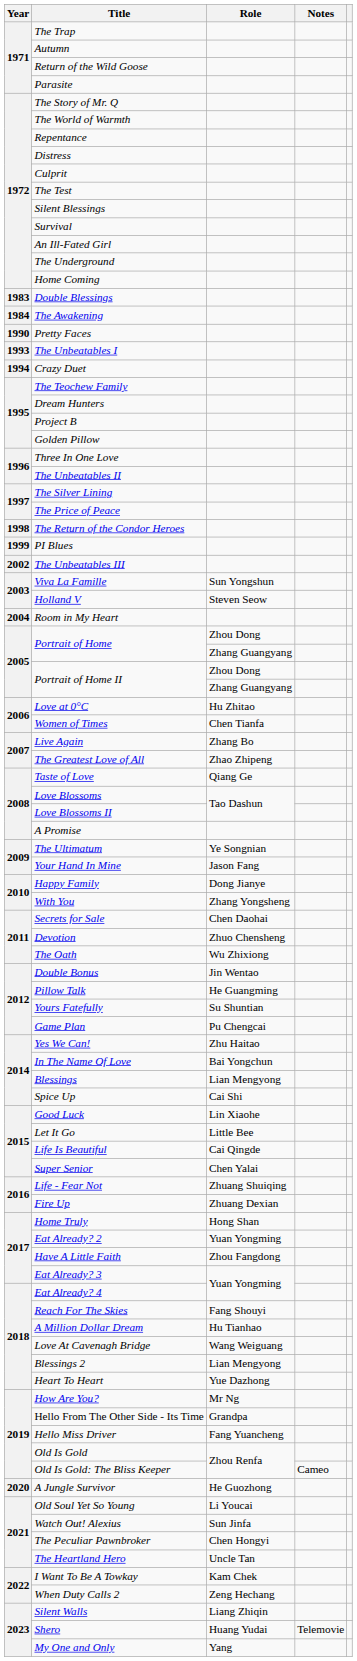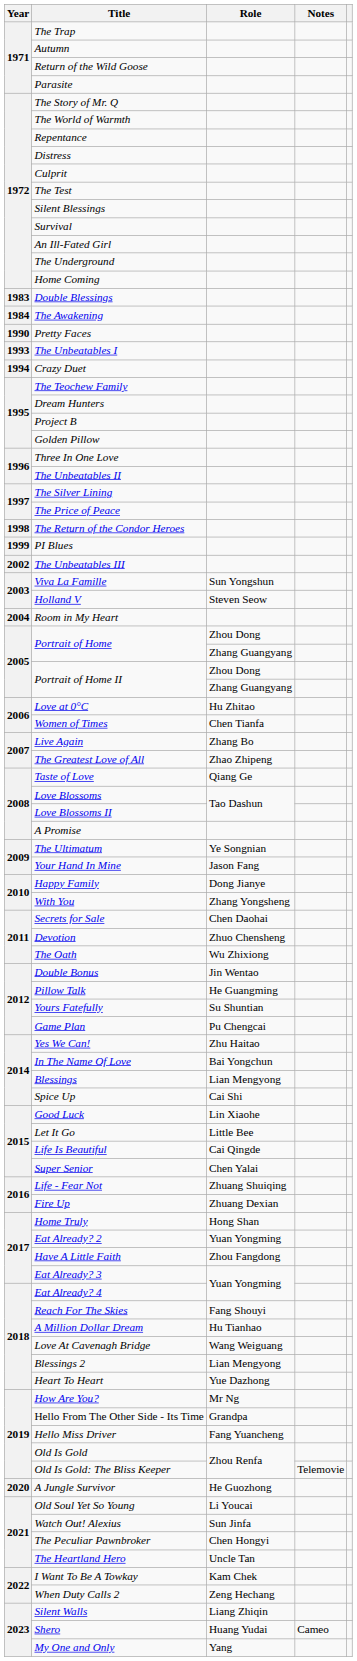 <table class="wikitable sortable plainrowheaders">
 <tr>
 <th scope="col">Year</th>
 <th scope="col">Title</th>
 <th scope="col">Role</th>
 <th scope="col" class="unsortable">Notes</th>
 <th scope="col" class="unsortable"></th>
 </tr>
 <tr>
 <th scope="row" rowspan="4">1971</th>
 <td><em>The Trap</em></td>
 <td></td>
 <td></td>
 <td></td>
 </tr>
 <tr>
 <td><em>Autumn</em></td>
 <td></td>
 <td></td>
 <td></td>
 </tr>
 <tr>
 <td><em>Return of the Wild Goose</em></td>
 <td></td>
 <td></td>
 <td></td>
 </tr>
 <tr>
 <td><em>Parasite</em></td>
 <td></td>
 <td></td>
 <td></td>
 </tr>
 <tr>
 <th scope="row" rowspan="11">1972</th>
 <td><em>The Story of Mr. Q</em></td>
 <td></td>
 <td></td>
 <td></td>
 </tr>
 <tr>
 <td><em>The World of Warmth</em></td>
 <td></td>
 <td></td>
 <td></td>
 </tr>
 <tr>
 <td><em>Repentance</em></td>
 <td></td>
 <td></td>
 <td></td>
 </tr>
 <tr>
 <td><em>Distress</em></td>
 <td></td>
 <td></td>
 <td></td>
 </tr>
 <tr>
 <td><em>Culprit</em></td>
 <td></td>
 <td></td>
 <td></td>
 </tr>
 <tr>
 <td><em>The Test</em></td>
 <td></td>
 <td></td>
 <td></td>
 </tr>
 <tr>
 <td><em>Silent Blessings</em></td>
 <td></td>
 <td></td>
 <td></td>
 </tr>
 <tr>
 <td><em>Survival</em></td>
 <td></td>
 <td></td>
 <td></td>
 </tr>
 <tr>
 <td><em>An Ill-Fated Girl</em></td>
 <td></td>
 <td></td>
 <td></td>
 </tr>
 <tr>
 <td><em>The Underground</em></td>
 <td></td>
 <td></td>
 <td></td>
 </tr>
 <tr>
 <td><em>Home Coming</em></td>
 <td></td>
 <td></td>
 <td></td>
 </tr>
 <tr>
 <th scope="row">1983</th>
 <td><em><a href='#'>Double Blessings</a></em></td>
 <td></td>
 <td></td>
 <td></td>
 </tr>
 <tr>
 <th scope="row">1984</th>
 <td><a href='#'><em>The Awakening</em></a></td>
 <td></td>
 <td></td>
 <td></td>
 </tr>
 <tr>
 <th scope="row">1990</th>
 <td><em>Pretty Faces</em></td>
 <td></td>
 <td></td>
 <td></td>
 </tr>
 <tr>
 <th scope="row">1993</th>
 <td><em><a href='#'>The Unbeatables I</a></em></td>
 <td></td>
 <td></td>
 <td></td>
 </tr>
 <tr>
 <th scope="row">1994</th>
 <td><em>Crazy Duet</em></td>
 <td></td>
 <td></td>
 <td></td>
 </tr>
 <tr>
 <th scope="row" rowspan="4">1995</th>
 <td><em><a href='#'>The Teochew Family</a></em></td>
 <td></td>
 <td></td>
 <td></td>
 </tr>
 <tr>
 <td><em>Dream Hunters</em></td>
 <td></td>
 <td></td>
 <td></td>
 </tr>
 <tr>
 <td><em>Project B</em></td>
 <td></td>
 <td></td>
 <td></td>
 </tr>
 <tr>
 <td><em>Golden Pillow</em></td>
 <td></td>
 <td></td>
 <td></td>
 </tr>
 <tr>
 <th scope="row" rowspan="2">1996</th>
 <td><em>Three In One Love</em></td>
 <td></td>
 <td></td>
 <td></td>
 </tr>
 <tr>
 <td><em><a href='#'>The Unbeatables II</a></em></td>
 <td></td>
 <td></td>
 <td></td>
 </tr>
 <tr>
 <th scope="row" rowspan="2">1997</th>
 <td><em><a href='#'>The Silver Lining</a></em></td>
 <td></td>
 <td></td>
 <td></td>
 </tr>
 <tr>
 <td><em><a href='#'>The Price of Peace</a></em></td>
 <td></td>
 <td></td>
 <td></td>
 </tr>
 <tr>
 <th scope="row">1998</th>
 <td><a href='#'><em>The Return of the Condor Heroes</em></a></td>
 <td></td>
 <td></td>
 <td></td>
 </tr>
 <tr>
 <th scope="row">1999</th>
 <td><em>PI Blues</em></td>
 <td></td>
 <td></td>
 <td></td>
 </tr>
 <tr>
 <th scope="row">2002</th>
 <td><em><a href='#'>The Unbeatables III</a></em></td>
 <td></td>
 <td></td>
 <td></td>
 </tr>
 <tr>
 <th scope="row" rowspan="2">2003</th>
 <td><a href='#'><em>Viva La Famille</em></a></td>
 <td>Sun Yongshun</td>
 <td></td>
 <td></td>
 </tr>
 <tr>
 <td><a href='#'><em>Holland V</em></a></td>
 <td>Steven Seow</td>
 <td></td>
 <td></td>
 </tr>
 <tr>
 <th scope="row">2004</th>
 <td><em>Room in My Heart</em></td>
 <td></td>
 <td></td>
 <td></td>
 </tr>
 <tr>
 <th scope="row" rowspan="4">2005</th>
 <td rowspan="2"><em><a href='#'>Portrait of Home</a></em></td>
 <td>Zhou Dong</td>
 <td></td>
 <td></td>
 </tr>
 <tr>
 <td>Zhang Guangyang</td>
 <td></td>
 <td></td>
 </tr>
 <tr>
 <td rowspan="2"><em>Portrait of Home II</em></td>
 <td>Zhou Dong</td>
 <td></td>
 <td></td>
 </tr>
 <tr>
 <td>Zhang Guangyang</td>
 <td></td>
 <td></td>
 </tr>
 <tr>
 <th scope="row" rowspan="2">2006</th>
 <td><em><a href='#'>Love at 0°C</a></em></td>
 <td>Hu Zhitao</td>
 <td></td>
 <td></td>
 </tr>
 <tr>
 <td><em><a href='#'>Women of Times</a></em></td>
 <td>Chen Tianfa</td>
 <td></td>
 <td></td>
 </tr>
 <tr>
 <th scope="row" rowspan="2">2007</th>
 <td><a href='#'><em>Live Again</em></a></td>
 <td>Zhang Bo</td>
 <td></td>
 <td></td>
 </tr>
 <tr>
 <td><a href='#'><em>The Greatest Love of All</em></a></td>
 <td>Zhao Zhipeng</td>
 <td></td>
 <td></td>
 </tr>
 <tr>
 <th scope="row" rowspan="4">2008</th>
 <td><a href='#'><em>Taste of Love</em></a></td>
 <td>Qiang Ge</td>
 <td></td>
 <td></td>
 </tr>
 <tr>
 <td><em><a href='#'>Love Blossoms</a></em></td>
 <td rowspan="2">Tao Dashun</td>
 <td></td>
 <td></td>
 </tr>
 <tr>
 <td><em><a href='#'>Love Blossoms II</a></em></td>
 <td></td>
 <td></td>
 </tr>
 <tr>
 <td><em>A Promise</em></td>
 <td></td>
 <td></td>
 <td></td>
 </tr>
 <tr>
 <th scope="row" rowspan="2">2009</th>
 <td><em><a href='#'>The Ultimatum</a></em></td>
 <td>Ye Songnian</td>
 <td></td>
 <td></td>
 </tr>
 <tr>
 <td><em><a href='#'>Your Hand In Mine</a></em></td>
 <td>Jason Fang</td>
 <td></td>
 <td></td>
 </tr>
 <tr>
 <th scope="row" rowspan="2">2010</th>
 <td><em><a href='#'>Happy Family</a></em></td>
 <td>Dong Jianye</td>
 <td></td>
 <td></td>
 </tr>
 <tr>
 <td><em><a href='#'>With You</a></em></td>
 <td>Zhang Yongsheng</td>
 <td></td>
 <td></td>
 </tr>
 <tr>
 <th scope="row" rowspan="3">2011</th>
 <td><em><a href='#'>Secrets for Sale</a></em></td>
 <td>Chen Daohai</td>
 <td></td>
 <td></td>
 </tr>
 <tr>
 <td><em><a href='#'>Devotion</a></em></td>
 <td>Zhuo Chensheng</td>
 <td></td>
 <td></td>
 </tr>
 <tr>
 <td><em><a href='#'>The Oath</a></em></td>
 <td>Wu Zhixiong</td>
 <td></td>
 <td></td>
 </tr>
 <tr>
 <th scope="row" rowspan="4">2012</th>
 <td><em><a href='#'>Double Bonus</a></em></td>
 <td>Jin Wentao</td>
 <td></td>
 <td></td>
 </tr>
 <tr>
 <td><em><a href='#'>Pillow Talk</a></em></td>
 <td>He Guangming</td>
 <td></td>
 <td></td>
 </tr>
 <tr>
 <td><em><a href='#'>Yours Fatefully</a></em></td>
 <td>Su Shuntian</td>
 <td></td>
 <td></td>
 </tr>
 <tr>
 <td><em><a href='#'>Game Plan</a></em></td>
 <td>Pu Chengcai</td>
 <td></td>
 <td></td>
 </tr>
 <tr>
 <th scope="row" rowspan="4">2014</th>
 <td><em><a href='#'>Yes We Can!</a></em></td>
 <td>Zhu Haitao</td>
 <td></td>
 <td></td>
 </tr>
 <tr>
 <td><em><a href='#'>In The Name Of Love</a></em></td>
 <td>Bai Yongchun</td>
 <td></td>
 <td></td>
 </tr>
 <tr>
 <td><em><a href='#'>Blessings</a></em></td>
 <td>Lian Mengyong</td>
 <td></td>
 <td></td>
 </tr>
 <tr>
 <td><em>Spice Up</em></td>
 <td>Cai Shi</td>
 <td></td>
 <td></td>
 </tr>
 <tr>
 <th scope="row" rowspan="4">2015</th>
 <td><em><a href='#'>Good Luck</a></em></td>
 <td>Lin Xiaohe</td>
 <td></td>
 <td></td>
 </tr>
 <tr>
 <td><em>Let It Go</em></td>
 <td>Little Bee</td>
 <td></td>
 <td></td>
 </tr>
 <tr>
 <td><em><a href='#'>Life Is Beautiful</a></em></td>
 <td>Cai Qingde</td>
 <td></td>
 <td></td>
 </tr>
 <tr>
 <td><em><a href='#'>Super Senior</a></em></td>
 <td>Chen Yalai</td>
 <td></td>
 <td></td>
 </tr>
 <tr>
 <th scope="row" rowspan="2">2016</th>
 <td><em><a href='#'>Life - Fear Not</a></em></td>
 <td>Zhuang Shuiqing</td>
 <td></td>
 <td></td>
 </tr>
 <tr>
 <td><em><a href='#'>Fire Up</a></em></td>
 <td>Zhuang Dexian</td>
 <td></td>
 <td></td>
 </tr>
 <tr>
 <th scope="row" rowspan="4">2017</th>
 <td><em><a href='#'>Home Truly</a></em></td>
 <td>Hong Shan</td>
 <td></td>
 <td></td>
 </tr>
 <tr>
 <td><em><a href='#'>Eat Already? 2</a></em></td>
 <td>Yuan Yongming</td>
 <td></td>
 <td></td>
 </tr>
 <tr>
 <td><em><a href='#'>Have A Little Faith</a></em></td>
 <td>Zhou Fangdong</td>
 <td></td>
 <td></td>
 </tr>
 <tr>
 <td><em><a href='#'>Eat Already? 3</a></em></td>
 <td rowspan="2">Yuan Yongming</td>
 <td></td>
 <td></td>
 </tr>
 <tr>
 <th scope="row" rowspan="6">2018</th>
 <td><em><a href='#'>Eat Already? 4</a></em></td>
 <td></td>
 <td></td>
 </tr>
 <tr>
 <td><em><a href='#'>Reach For The Skies</a></em></td>
 <td>Fang Shouyi</td>
 <td></td>
 <td></td>
 </tr>
 <tr>
 <td><em><a href='#'>A Million Dollar Dream</a></em></td>
 <td>Hu Tianhao</td>
 <td></td>
 <td></td>
 </tr>
 <tr>
 <td><em>Love At Cavenagh Bridge</em></td>
 <td>Wang Weiguang</td>
 <td></td>
 <td></td>
 </tr>
 <tr>
 <td><em>Blessings 2</em></td>
 <td>Lian Mengyong</td>
 <td></td>
 <td></td>
 </tr>
 <tr>
 <td><em>Heart To Heart</em></td>
 <td>Yue Dazhong</td>
 <td></td>
 <td></td>
 </tr>
 <tr>
 <th scope="row" rowspan="5">2019</th>
 <td><em><a href='#'>How Are You?</a></em></td>
 <td>Mr Ng</td>
 <td></td>
 <td></td>
 </tr>
 <tr>
 <td>Hello From The Other Side - Its Time</td>
 <td>Grandpa</td>
 <td></td>
 <td></td>
 </tr>
 <tr>
 <td><em>Hello Miss Driver</em></td>
 <td>Fang Yuancheng</td>
 <td></td>
 <td></td>
 </tr>
 <tr>
 <td><em>Old Is Gold</em></td>
 <td rowspan="2">Zhou Renfa</td>
 <td></td>
 <td></td>
 </tr>
 <tr>
 <td><em>Old Is Gold: The Bliss Keeper</em></td>
-<td>Cameo</td>
+<td>Telemovie</td>
 <td></td>
 </tr>
 <tr>
 <th scope="row">2020</th>
 <td><em> A Jungle Survivor</em></td>
 <td>He Guozhong</td>
 <td></td>
 <td></td>
 </tr>
 <tr>
 <th scope="row" rowspan="4">2021</th>
 <td><em>Old Soul Yet So Young</em></td>
 <td>Li Youcai</td>
 <td></td>
 <td></td>
 </tr>
 <tr>
 <td><em>Watch Out! Alexius</em></td>
 <td>Sun Jinfa</td>
 <td></td>
 <td></td>
 </tr>
 <tr>
 <td><em>The Peculiar Pawnbroker</em></td>
 <td>Chen Hongyi</td>
 <td></td>
 <td></td>
 </tr>
 <tr>
 <td><em><a href='#'>The Heartland Hero</a></em></td>
 <td>Uncle Tan</td>
 <td></td>
 <td></td>
 </tr>
 <tr>
 <th scope="row" rowspan="2">2022</th>
 <td><em>I Want To Be A Towkay</em></td>
 <td>Kam Chek</td>
 <td></td>
 <td></td>
 </tr>
 <tr>
 <td><em>When Duty Calls 2</em></td>
 <td>Zeng Hechang</td>
 <td></td>
 <td></td>
 </tr>
 <tr>
 <th scope="row" rowspan="3">2023</th>
 <td><em><a href='#'>Silent Walls</a></em></td>
 <td>Liang Zhiqin</td>
 <td></td>
 <td></td>
 </tr>
 <tr>
 <td><em><a href='#'>Shero</a></em></td>
 <td>Huang Yudai</td>
-<td>Telemovie</td>
+<td>Cameo</td>
 <td></td>
 </tr>
 <tr>
 <td><em><a href='#'>My One and Only</a></em></td>
 <td>Yang</td>
 <td></td>
 <td></td>
 </tr>
 </table>
